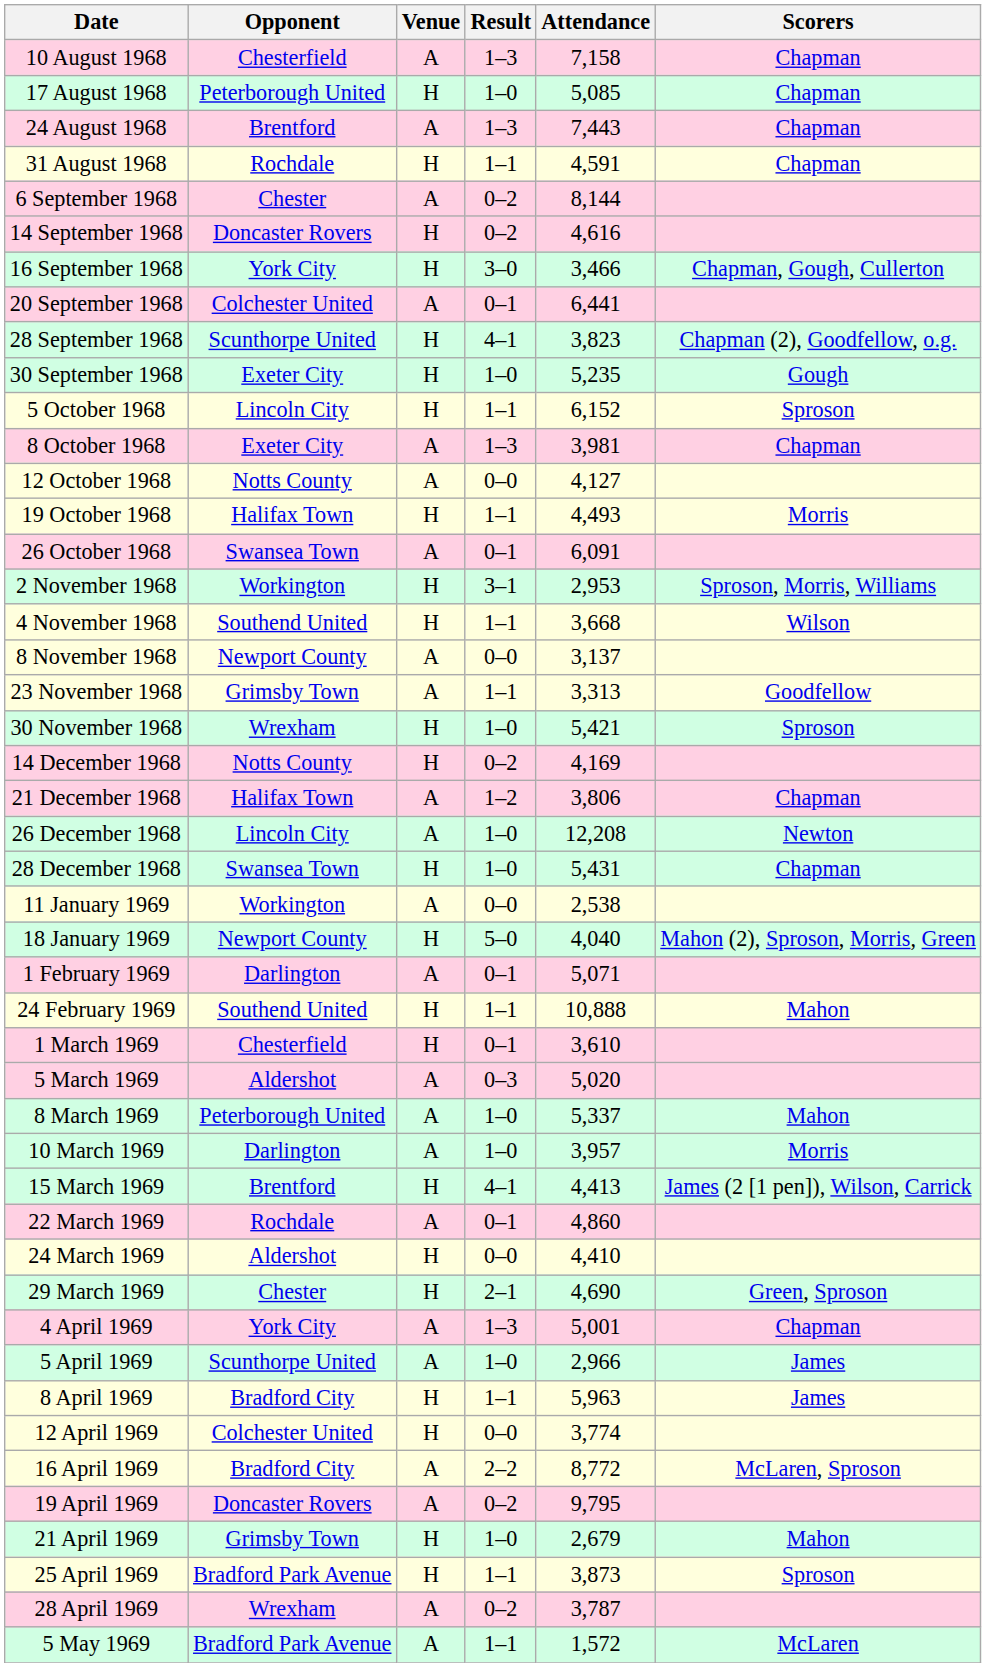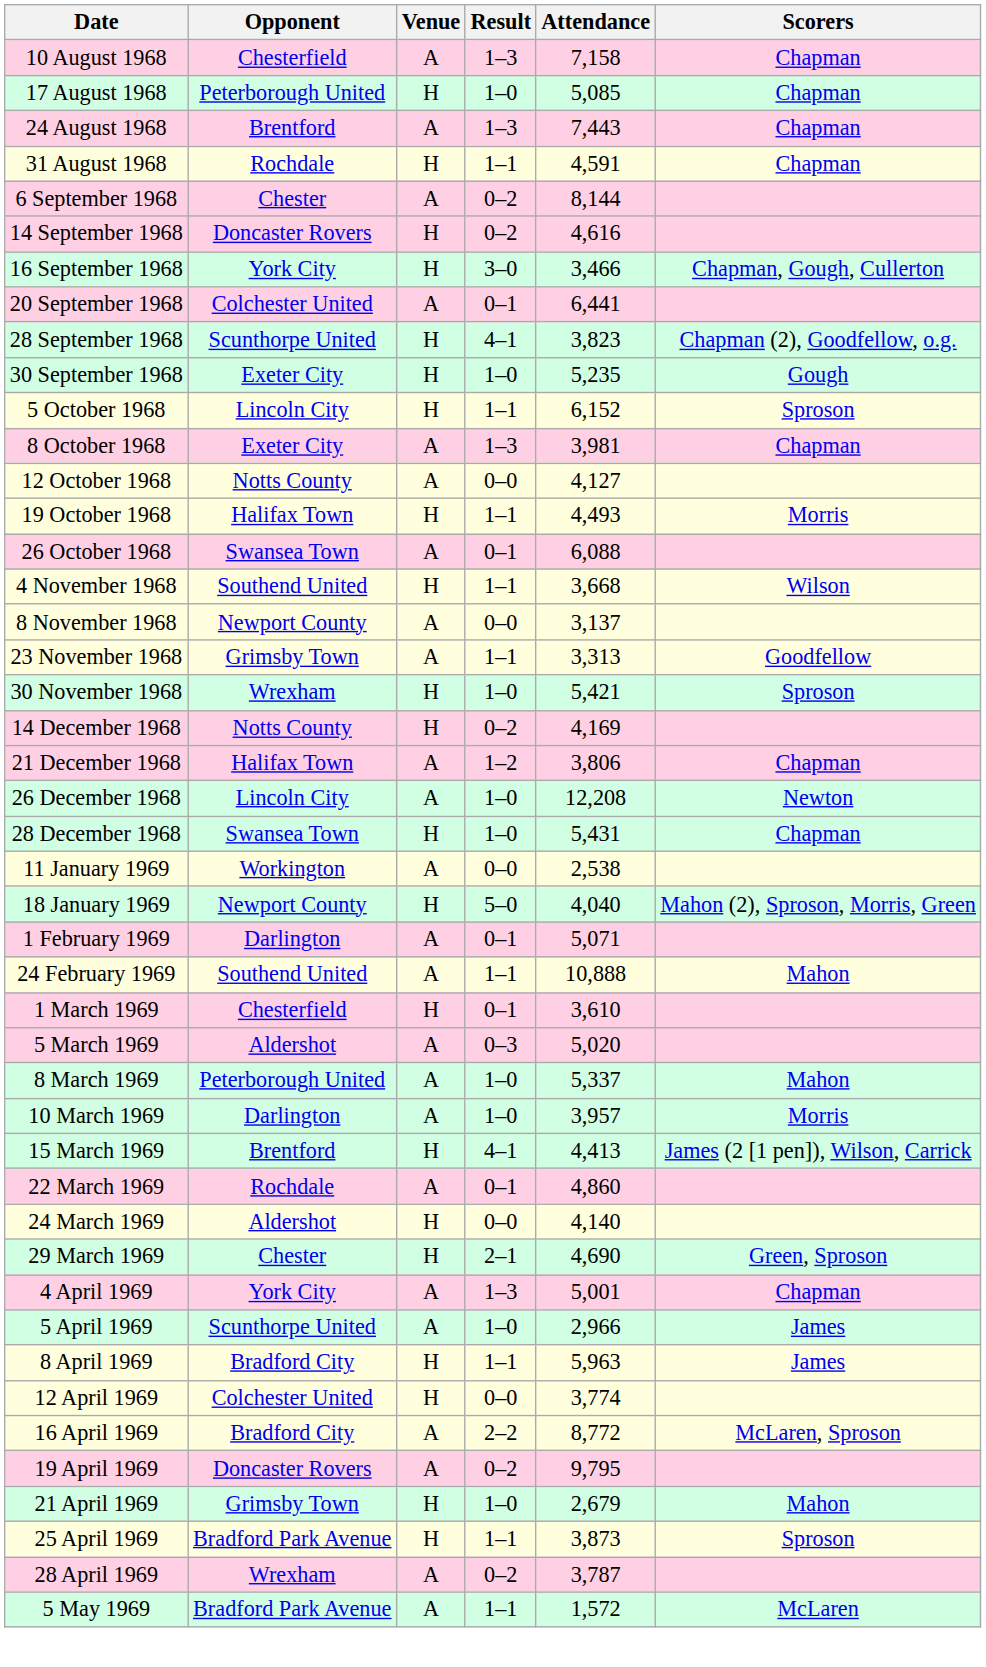 <table class="wikitable sortable" style="font-size:100%; text-align:center">
 <tr>
 <th>Date</th>
 <th>Opponent</th>
 <th>Venue</th>
 <th>Result</th>
 <th>Attendance</th>
 <th>Scorers</th>
 </tr>
 <tr style="background-color: #ffd0e3;">
 <td>10 August 1968</td>
 <td><a href='#'>Chesterfield</a></td>
 <td>A</td>
 <td>1–3</td>
 <td>7,158</td>
 <td><a href='#'>Chapman</a></td>
 </tr>
 <tr style="background-color: #d0ffe3;">
 <td>17 August 1968</td>
 <td><a href='#'>Peterborough United</a></td>
 <td>H</td>
 <td>1–0</td>
 <td>5,085</td>
 <td><a href='#'>Chapman</a></td>
 </tr>
 <tr style="background-color: #ffd0e3;">
 <td>24 August 1968</td>
 <td><a href='#'>Brentford</a></td>
 <td>A</td>
 <td>1–3</td>
 <td>7,443</td>
 <td><a href='#'>Chapman</a></td>
 </tr>
 <tr style="background-color: #ffffdd;">
 <td>31 August 1968</td>
 <td><a href='#'>Rochdale</a></td>
 <td>H</td>
 <td>1–1</td>
 <td>4,591</td>
 <td><a href='#'>Chapman</a></td>
 </tr>
 <tr style="background-color: #ffd0e3;">
 <td>6 September 1968</td>
 <td><a href='#'>Chester</a></td>
 <td>A</td>
 <td>0–2</td>
 <td>8,144</td>
 <td></td>
 </tr>
 <tr style="background-color: #ffd0e3;">
 <td>14 September 1968</td>
 <td><a href='#'>Doncaster Rovers</a></td>
 <td>H</td>
 <td>0–2</td>
 <td>4,616</td>
 <td></td>
 </tr>
 <tr style="background-color: #d0ffe3;">
 <td>16 September 1968</td>
 <td><a href='#'>York City</a></td>
 <td>H</td>
 <td>3–0</td>
 <td>3,466</td>
 <td><a href='#'>Chapman</a>, <a href='#'>Gough</a>, <a href='#'>Cullerton</a></td>
 </tr>
 <tr style="background-color: #ffd0e3;">
 <td>20 September 1968</td>
 <td><a href='#'>Colchester United</a></td>
 <td>A</td>
 <td>0–1</td>
 <td>6,441</td>
 <td></td>
 </tr>
 <tr style="background-color: #d0ffe3;">
 <td>28 September 1968</td>
 <td><a href='#'>Scunthorpe United</a></td>
 <td>H</td>
 <td>4–1</td>
 <td>3,823</td>
 <td><a href='#'>Chapman</a> (2), <a href='#'>Goodfellow</a>, <a href='#'>o.g.</a></td>
 </tr>
 <tr style="background-color: #d0ffe3;">
 <td>30 September 1968</td>
 <td><a href='#'>Exeter City</a></td>
 <td>H</td>
 <td>1–0</td>
 <td>5,235</td>
 <td><a href='#'>Gough</a></td>
 </tr>
 <tr style="background-color: #ffffdd;">
 <td>5 October 1968</td>
 <td><a href='#'>Lincoln City</a></td>
 <td>H</td>
 <td>1–1</td>
 <td>6,152</td>
 <td><a href='#'>Sproson</a></td>
 </tr>
 <tr style="background-color: #ffd0e3;">
 <td>8 October 1968</td>
 <td><a href='#'>Exeter City</a></td>
 <td>A</td>
 <td>1–3</td>
 <td>3,981</td>
 <td><a href='#'>Chapman</a></td>
 </tr>
 <tr style="background-color: #ffffdd;">
 <td>12 October 1968</td>
 <td><a href='#'>Notts County</a></td>
 <td>A</td>
 <td>0–0</td>
 <td>4,127</td>
 <td></td>
 </tr>
 <tr style="background-color: #ffffdd;">
 <td>19 October 1968</td>
 <td><a href='#'>Halifax Town</a></td>
 <td>H</td>
 <td>1–1</td>
 <td>4,493</td>
 <td><a href='#'>Morris</a></td>
 </tr>
 <tr style="background-color: #ffd0e3;">
 <td>26 October 1968</td>
 <td><a href='#'>Swansea Town</a></td>
 <td>A</td>
 <td>0–1</td>
-<td>6,091</td>
+<td>6,088</td>
 <td></td>
-</tr>
-<tr style="background-color: #d0ffe3;">
-<td>2 November 1968</td>
-<td><a href='#'>Workington</a></td>
-<td>H</td>
-<td>3–1</td>
-<td>2,953</td>
-<td><a href='#'>Sproson</a>, <a href='#'>Morris</a>, <a href='#'>Williams</a></td>
 </tr>
 <tr style="background-color: #ffffdd;">
 <td>4 November 1968</td>
 <td><a href='#'>Southend United</a></td>
 <td>H</td>
 <td>1–1</td>
 <td>3,668</td>
 <td><a href='#'>Wilson</a></td>
 </tr>
 <tr style="background-color: #ffffdd;">
 <td>8 November 1968</td>
 <td><a href='#'>Newport County</a></td>
 <td>A</td>
 <td>0–0</td>
 <td>3,137</td>
 <td></td>
 </tr>
 <tr style="background-color: #ffffdd;">
 <td>23 November 1968</td>
 <td><a href='#'>Grimsby Town</a></td>
 <td>A</td>
 <td>1–1</td>
 <td>3,313</td>
 <td><a href='#'>Goodfellow</a></td>
 </tr>
 <tr style="background-color: #d0ffe3;">
 <td>30 November 1968</td>
 <td><a href='#'>Wrexham</a></td>
 <td>H</td>
 <td>1–0</td>
 <td>5,421</td>
 <td><a href='#'>Sproson</a></td>
 </tr>
 <tr style="background-color: #ffd0e3;">
 <td>14 December 1968</td>
 <td><a href='#'>Notts County</a></td>
 <td>H</td>
 <td>0–2</td>
 <td>4,169</td>
 <td></td>
 </tr>
 <tr style="background-color: #ffd0e3;">
 <td>21 December 1968</td>
 <td><a href='#'>Halifax Town</a></td>
 <td>A</td>
 <td>1–2</td>
 <td>3,806</td>
 <td><a href='#'>Chapman</a></td>
 </tr>
 <tr style="background-color: #d0ffe3;">
 <td>26 December 1968</td>
 <td><a href='#'>Lincoln City</a></td>
 <td>A</td>
 <td>1–0</td>
 <td>12,208</td>
 <td><a href='#'>Newton</a></td>
 </tr>
 <tr style="background-color: #d0ffe3;">
 <td>28 December 1968</td>
 <td><a href='#'>Swansea Town</a></td>
 <td>H</td>
 <td>1–0</td>
 <td>5,431</td>
 <td><a href='#'>Chapman</a></td>
 </tr>
 <tr style="background-color: #ffffdd;">
 <td>11 January 1969</td>
 <td><a href='#'>Workington</a></td>
 <td>A</td>
 <td>0–0</td>
 <td>2,538</td>
 <td></td>
 </tr>
 <tr style="background-color: #d0ffe3;">
 <td>18 January 1969</td>
 <td><a href='#'>Newport County</a></td>
 <td>H</td>
 <td>5–0</td>
 <td>4,040</td>
 <td><a href='#'>Mahon</a> (2), <a href='#'>Sproson</a>, <a href='#'>Morris</a>, <a href='#'>Green</a></td>
 </tr>
 <tr style="background-color: #ffd0e3;">
 <td>1 February 1969</td>
 <td><a href='#'>Darlington</a></td>
 <td>A</td>
 <td>0–1</td>
 <td>5,071</td>
 <td></td>
 </tr>
 <tr style="background-color: #ffffdd;">
 <td>24 February 1969</td>
 <td><a href='#'>Southend United</a></td>
-<td>H</td>
+<td>A</td>
 <td>1–1</td>
 <td>10,888</td>
 <td><a href='#'>Mahon</a></td>
 </tr>
 <tr style="background-color: #ffd0e3;">
 <td>1 March 1969</td>
 <td><a href='#'>Chesterfield</a></td>
 <td>H</td>
 <td>0–1</td>
 <td>3,610</td>
 <td></td>
 </tr>
 <tr style="background-color: #ffd0e3;">
 <td>5 March 1969</td>
 <td><a href='#'>Aldershot</a></td>
 <td>A</td>
 <td>0–3</td>
 <td>5,020</td>
 <td></td>
 </tr>
 <tr style="background-color: #d0ffe3;">
 <td>8 March 1969</td>
 <td><a href='#'>Peterborough United</a></td>
 <td>A</td>
 <td>1–0</td>
 <td>5,337</td>
 <td><a href='#'>Mahon</a></td>
 </tr>
 <tr style="background-color: #d0ffe3;">
 <td>10 March 1969</td>
 <td><a href='#'>Darlington</a></td>
 <td>A</td>
 <td>1–0</td>
 <td>3,957</td>
 <td><a href='#'>Morris</a></td>
 </tr>
 <tr style="background-color: #d0ffe3;">
 <td>15 March 1969</td>
 <td><a href='#'>Brentford</a></td>
 <td>H</td>
 <td>4–1</td>
 <td>4,413</td>
 <td><a href='#'>James</a> (2 [1 pen]), <a href='#'>Wilson</a>, <a href='#'>Carrick</a></td>
 </tr>
 <tr style="background-color: #ffd0e3;">
 <td>22 March 1969</td>
 <td><a href='#'>Rochdale</a></td>
 <td>A</td>
 <td>0–1</td>
 <td>4,860</td>
 <td></td>
 </tr>
 <tr style="background-color: #ffffdd;">
 <td>24 March 1969</td>
 <td><a href='#'>Aldershot</a></td>
 <td>H</td>
 <td>0–0</td>
-<td>4,410</td>
+<td>4,140</td>
 <td></td>
 </tr>
 <tr style="background-color: #d0ffe3;">
 <td>29 March 1969</td>
 <td><a href='#'>Chester</a></td>
 <td>H</td>
 <td>2–1</td>
 <td>4,690</td>
 <td><a href='#'>Green</a>, <a href='#'>Sproson</a></td>
 </tr>
 <tr style="background-color: #ffd0e3;">
 <td>4 April 1969</td>
 <td><a href='#'>York City</a></td>
 <td>A</td>
 <td>1–3</td>
 <td>5,001</td>
 <td><a href='#'>Chapman</a></td>
 </tr>
 <tr style="background-color: #d0ffe3;">
 <td>5 April 1969</td>
 <td><a href='#'>Scunthorpe United</a></td>
 <td>A</td>
 <td>1–0</td>
 <td>2,966</td>
 <td><a href='#'>James</a></td>
 </tr>
 <tr style="background-color: #ffffdd;">
 <td>8 April 1969</td>
 <td><a href='#'>Bradford City</a></td>
 <td>H</td>
 <td>1–1</td>
 <td>5,963</td>
 <td><a href='#'>James</a></td>
 </tr>
 <tr style="background-color: #ffffdd;">
 <td>12 April 1969</td>
 <td><a href='#'>Colchester United</a></td>
 <td>H</td>
 <td>0–0</td>
 <td>3,774</td>
 <td></td>
 </tr>
 <tr style="background-color: #ffffdd;">
 <td>16 April 1969</td>
 <td><a href='#'>Bradford City</a></td>
 <td>A</td>
 <td>2–2</td>
 <td>8,772</td>
 <td><a href='#'>McLaren</a>, <a href='#'>Sproson</a></td>
 </tr>
 <tr style="background-color: #ffd0e3;">
 <td>19 April 1969</td>
 <td><a href='#'>Doncaster Rovers</a></td>
 <td>A</td>
 <td>0–2</td>
 <td>9,795</td>
 <td></td>
 </tr>
 <tr style="background-color: #d0ffe3;">
 <td>21 April 1969</td>
 <td><a href='#'>Grimsby Town</a></td>
 <td>H</td>
 <td>1–0</td>
 <td>2,679</td>
 <td><a href='#'>Mahon</a></td>
 </tr>
 <tr style="background-color: #ffffdd;">
 <td>25 April 1969</td>
 <td><a href='#'>Bradford Park Avenue</a></td>
 <td>H</td>
 <td>1–1</td>
 <td>3,873</td>
 <td><a href='#'>Sproson</a></td>
 </tr>
 <tr style="background-color: #ffd0e3;">
 <td>28 April 1969</td>
 <td><a href='#'>Wrexham</a></td>
 <td>A</td>
 <td>0–2</td>
 <td>3,787</td>
 <td></td>
 </tr>
 <tr style="background-color: #d0ffe3;">
 <td>5 May 1969</td>
 <td><a href='#'>Bradford Park Avenue</a></td>
 <td>A</td>
 <td>1–1</td>
 <td>1,572</td>
 <td><a href='#'>McLaren</a></td>
 </tr>
 </table>
